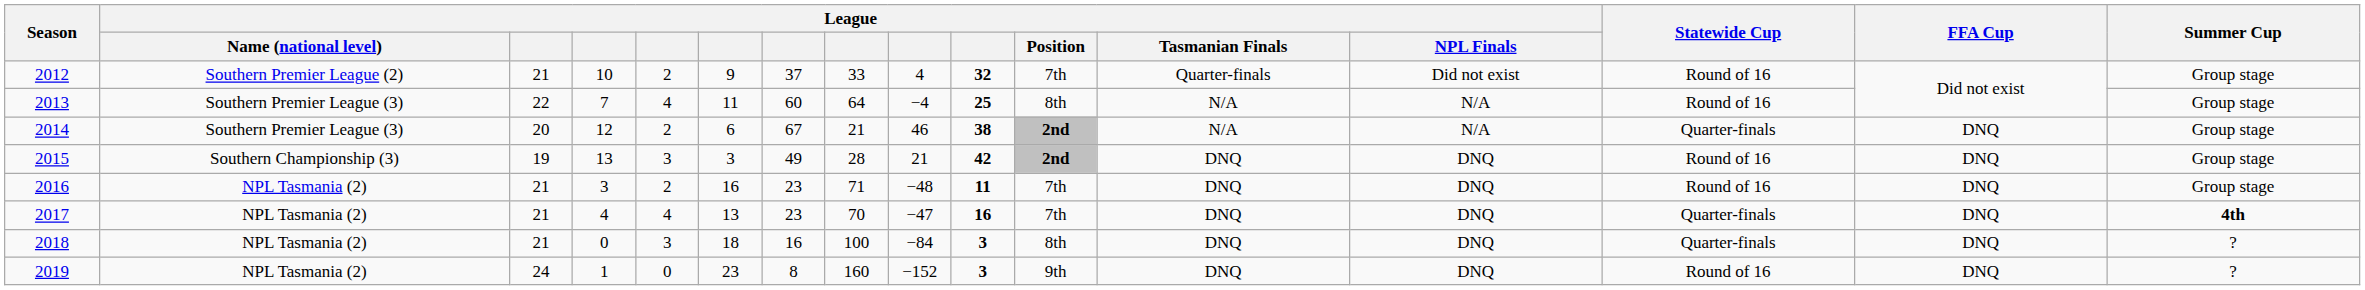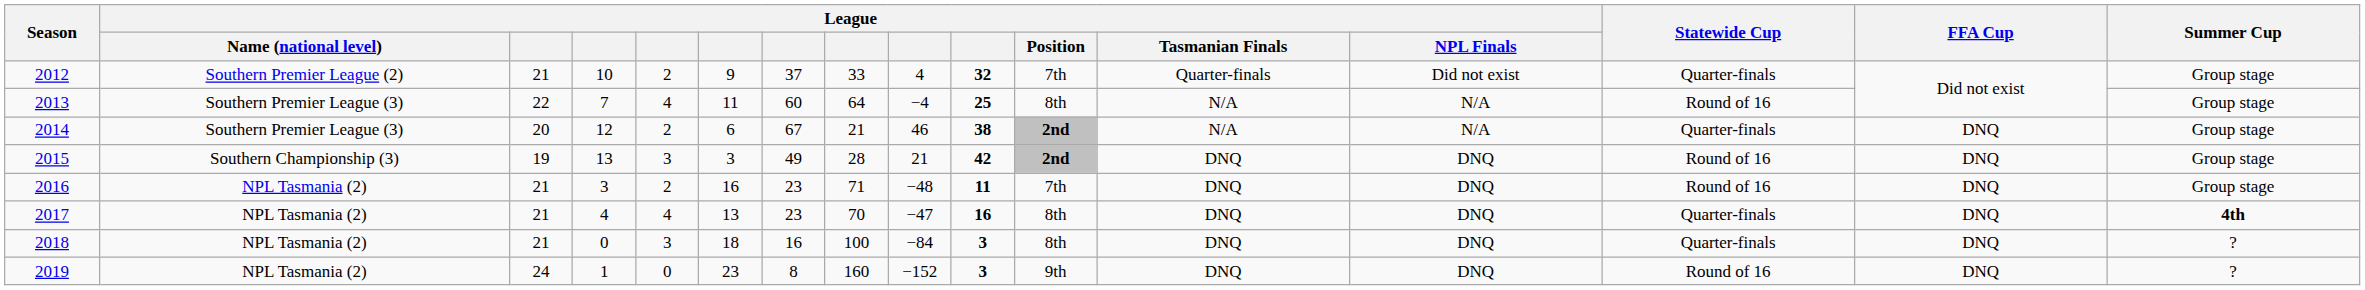 <table class="wikitable" style="text-align:center; font-size:85%;width:95%; text-align:center">
 <tr>
 <th rowspan=2 width=3%>Season</th>
 <th rowspan=1 colspan=12 width=28%>League</th>
 <th rowspan=2 width=8%><a href='#'>Statewide Cup</a></th>
 <th rowspan=2 width=8%><a href='#'>FFA Cup</a></th>
 <th rowspan=2 width=8%>Summer Cup</th>
 </tr>
 <tr>
 <th width=13%>Name (<a href='#'>national level</a>)</th>
 <th width=2%></th>
 <th width=2%></th>
 <th width=2%></th>
 <th width=2%></th>
 <th width=2%></th>
 <th width=2%></th>
 <th width=2%></th>
 <th width=2%></th>
 <th width=2%>Position</th>
 <th width=8%>Tasmanian Finals</th>
 <th width=8%><a href='#'>NPL Finals</a></th>
 </tr>
 <tr>
 <td><a href='#'>2012</a></td>
 <td><a href='#'>Southern Premier League</a> (2)</td>
 <td>21</td>
 <td>10</td>
 <td>2</td>
 <td>9</td>
 <td>37</td>
 <td>33</td>
 <td>4</td>
 <td><strong>32</strong></td>
 <td>7th</td>
 <td>Quarter-finals</td>
 <td>Did not exist</td>
-<td>Round of 16</td>
+<td>Quarter-finals</td>
 <td rowspan=2>Did not exist</td>
 <td>Group stage</td>
 </tr>
 <tr>
 <td><a href='#'>2013</a></td>
 <td>Southern Premier League (3)</td>
 <td>22</td>
 <td>7</td>
 <td>4</td>
 <td>11</td>
 <td>60</td>
 <td>64</td>
 <td>−4</td>
 <td><strong>25</strong></td>
 <td>8th</td>
 <td>N/A</td>
 <td>N/A</td>
 <td>Round of 16</td>
 <td>Group stage</td>
 </tr>
 <tr>
 <td><a href='#'>2014</a></td>
 <td>Southern Premier League (3)</td>
 <td>20</td>
 <td>12</td>
 <td>2</td>
 <td>6</td>
 <td>67</td>
 <td>21</td>
 <td>46</td>
 <td><strong>38</strong></td>
 <td bgcolor=silver><strong>2nd</strong></td>
 <td>N/A</td>
 <td>N/A</td>
 <td>Quarter-finals</td>
 <td>DNQ</td>
 <td>Group stage</td>
 </tr>
 <tr>
 <td><a href='#'>2015</a></td>
 <td>Southern Championship (3)</td>
 <td>19</td>
 <td>13</td>
 <td>3</td>
 <td>3</td>
 <td>49</td>
 <td>28</td>
 <td>21</td>
 <td><strong>42</strong></td>
 <td bgcolor=silver><strong>2nd</strong></td>
 <td>DNQ</td>
 <td>DNQ</td>
 <td>Round of 16</td>
 <td>DNQ</td>
 <td>Group stage</td>
 </tr>
 <tr>
 <td><a href='#'>2016</a></td>
 <td><a href='#'>NPL Tasmania</a> (2)</td>
 <td>21</td>
 <td>3</td>
 <td>2</td>
 <td>16</td>
 <td>23</td>
 <td>71</td>
 <td>−48</td>
 <td><strong>11</strong></td>
 <td>7th</td>
 <td>DNQ</td>
 <td>DNQ</td>
 <td>Round of 16</td>
 <td>DNQ</td>
 <td>Group stage</td>
 </tr>
 <tr>
 <td><a href='#'>2017</a></td>
 <td>NPL Tasmania (2)</td>
 <td>21</td>
 <td>4</td>
 <td>4</td>
 <td>13</td>
 <td>23</td>
 <td>70</td>
 <td>−47</td>
 <td><strong>16</strong></td>
-<td>7th</td>
+<td>8th</td>
 <td>DNQ</td>
 <td>DNQ</td>
 <td>Quarter-finals</td>
 <td>DNQ</td>
 <td><strong>4th</strong></td>
 </tr>
 <tr>
 <td><a href='#'>2018</a></td>
 <td>NPL Tasmania (2)</td>
 <td>21</td>
 <td>0</td>
 <td>3</td>
 <td>18</td>
 <td>16</td>
 <td>100</td>
 <td>−84</td>
 <td><strong>3</strong></td>
 <td>8th</td>
 <td>DNQ</td>
 <td>DNQ</td>
 <td>Quarter-finals</td>
 <td>DNQ</td>
 <td>?</td>
 </tr>
 <tr>
 <td><a href='#'>2019</a></td>
 <td>NPL Tasmania (2)</td>
 <td>24</td>
 <td>1</td>
 <td>0</td>
 <td>23</td>
 <td>8</td>
 <td>160</td>
 <td>−152</td>
 <td><strong>3</strong></td>
 <td>9th</td>
 <td>DNQ</td>
 <td>DNQ</td>
 <td>Round of 16</td>
 <td>DNQ</td>
 <td>?</td>
 </tr>
 </table>
